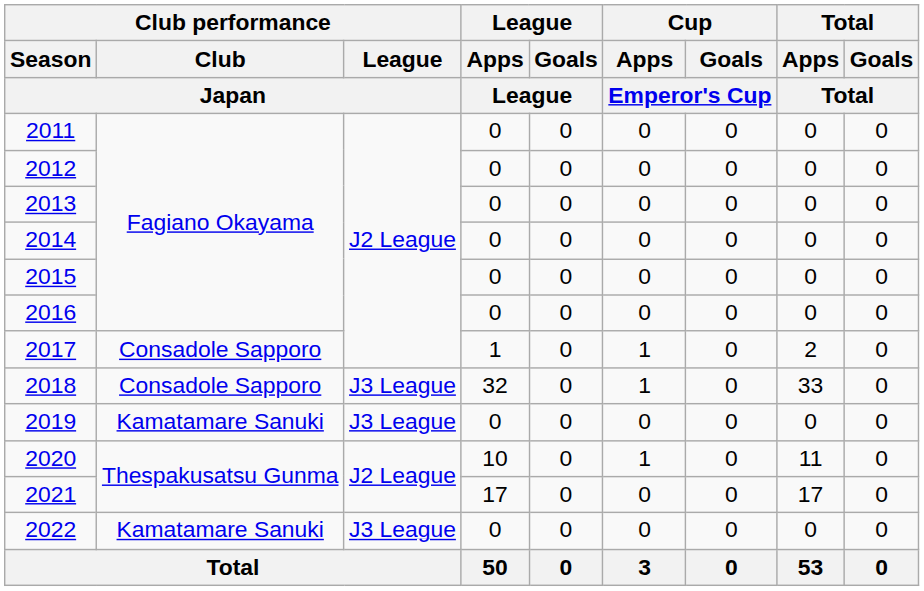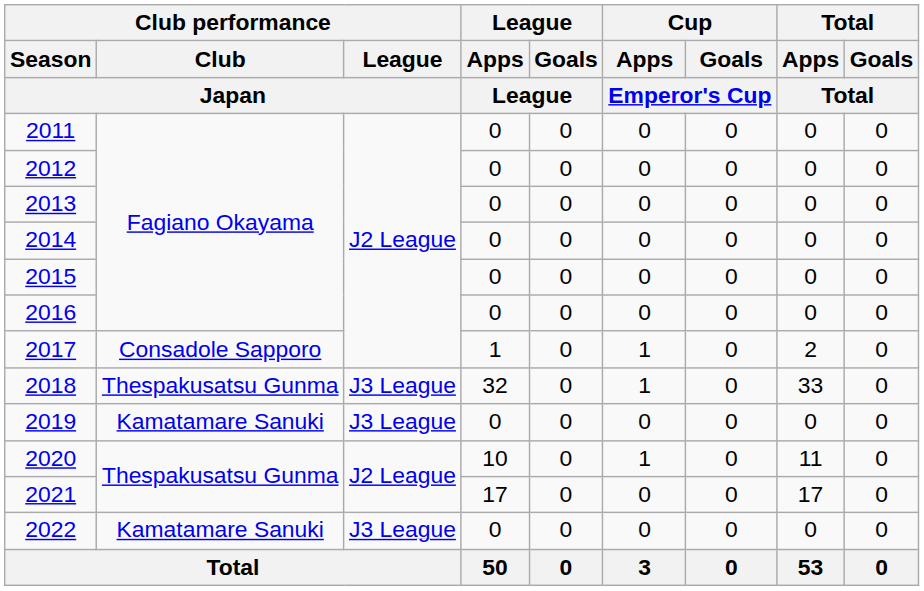 <table class="wikitable" style="text-align:center;">
 <tr>
 <th colspan=3>Club performance</th>
 <th colspan=2>League</th>
 <th colspan=2>Cup</th>
 <th colspan=2>Total</th>
 </tr>
 <tr>
 <th>Season</th>
 <th>Club</th>
 <th>League</th>
 <th>Apps</th>
 <th>Goals</th>
 <th>Apps</th>
 <th>Goals</th>
 <th>Apps</th>
 <th>Goals</th>
 </tr>
 <tr>
 <th colspan=3>Japan</th>
 <th colspan=2>League</th>
 <th colspan=2><a href='#'>Emperor's Cup</a></th>
 <th colspan=2>Total</th>
 </tr>
 <tr>
 <td><a href='#'>2011</a></td>
 <td rowspan="6"><a href='#'>Fagiano Okayama</a></td>
 <td rowspan="7"><a href='#'>J2 League</a></td>
 <td>0</td>
 <td>0</td>
 <td>0</td>
 <td>0</td>
 <td>0</td>
 <td>0</td>
 </tr>
 <tr>
 <td><a href='#'>2012</a></td>
 <td>0</td>
 <td>0</td>
 <td>0</td>
 <td>0</td>
 <td>0</td>
 <td>0</td>
 </tr>
 <tr>
 <td><a href='#'>2013</a></td>
 <td>0</td>
 <td>0</td>
 <td>0</td>
 <td>0</td>
 <td>0</td>
 <td>0</td>
 </tr>
 <tr>
 <td><a href='#'>2014</a></td>
 <td>0</td>
 <td>0</td>
 <td>0</td>
 <td>0</td>
 <td>0</td>
 <td>0</td>
 </tr>
 <tr>
 <td><a href='#'>2015</a></td>
 <td>0</td>
 <td>0</td>
 <td>0</td>
 <td>0</td>
 <td>0</td>
 <td>0</td>
 </tr>
 <tr>
 <td><a href='#'>2016</a></td>
 <td>0</td>
 <td>0</td>
 <td>0</td>
 <td>0</td>
 <td>0</td>
 <td>0</td>
 </tr>
 <tr>
 <td><a href='#'>2017</a></td>
 <td><a href='#'>Consadole Sapporo</a></td>
 <td>1</td>
 <td>0</td>
 <td>1</td>
 <td>0</td>
 <td>2</td>
 <td>0</td>
 </tr>
 <tr>
 <td><a href='#'>2018</a></td>
-<td><a href='#'>Consadole Sapporo</a></td>
+<td><a href='#'>Thespakusatsu Gunma</a></td>
 <td><a href='#'>J3 League</a></td>
 <td>32</td>
 <td>0</td>
 <td>1</td>
 <td>0</td>
 <td>33</td>
 <td>0</td>
 </tr>
 <tr>
 <td><a href='#'>2019</a></td>
 <td><a href='#'>Kamatamare Sanuki</a></td>
 <td><a href='#'>J3 League</a></td>
 <td>0</td>
 <td>0</td>
 <td>0</td>
 <td>0</td>
 <td>0</td>
 <td>0</td>
 </tr>
 <tr>
 <td><a href='#'>2020</a></td>
 <td rowspan="2"><a href='#'>Thespakusatsu Gunma</a></td>
 <td rowspan="2"><a href='#'>J2 League</a></td>
 <td>10</td>
 <td>0</td>
 <td>1</td>
 <td>0</td>
 <td>11</td>
 <td>0</td>
 </tr>
 <tr>
 <td><a href='#'>2021</a></td>
 <td>17</td>
 <td>0</td>
 <td>0</td>
 <td>0</td>
 <td>17</td>
 <td>0</td>
 </tr>
 <tr>
 <td><a href='#'>2022</a></td>
 <td><a href='#'>Kamatamare Sanuki</a></td>
 <td><a href='#'>J3 League</a></td>
 <td>0</td>
 <td>0</td>
 <td>0</td>
 <td>0</td>
 <td>0</td>
 <td>0</td>
 </tr>
 <tr>
 <th colspan=3>Total</th>
 <th>50</th>
 <th>0</th>
 <th>3</th>
 <th>0</th>
 <th>53</th>
 <th>0</th>
 </tr>
 </table>
